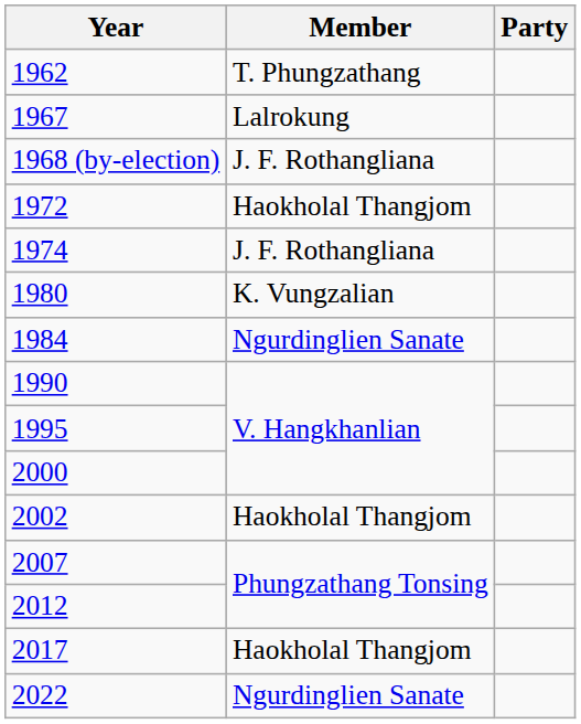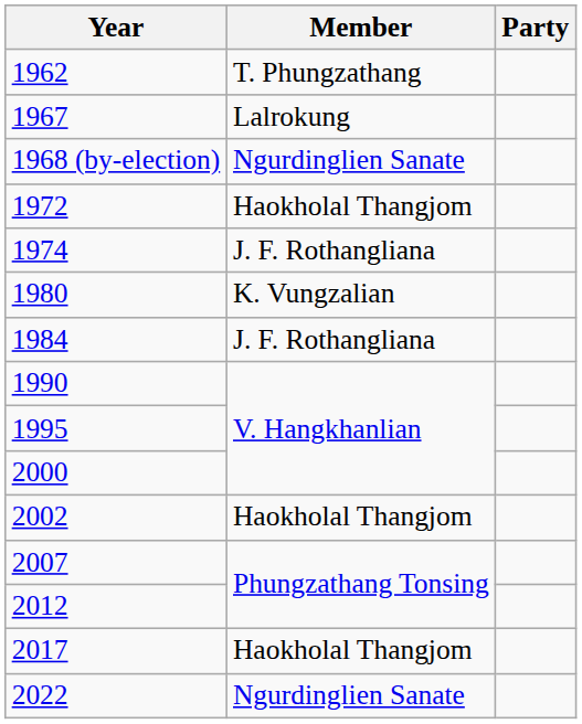 <table class="wikitable sortable">
 <tr>
 <th>Year</th>
 <th>Member</th>
 <th colspan="2">Party</th>
 </tr>
 <tr>
 <td><a href='#'>1962</a></td>
 <td>T. Phungzathang</td>
 <td></td>
 </tr>
 <tr>
 <td><a href='#'>1967</a></td>
 <td>Lalrokung</td>
 <td></td>
 </tr>
 <tr>
 <td><a href='#'>1968 (by-election)</a></td>
-<td>J. F. Rothangliana</td>
+<td><a href='#'>Ngurdinglien Sanate</a></td>
 <td></td>
 </tr>
 <tr>
 <td><a href='#'>1972</a></td>
 <td>Haokholal Thangjom</td>
 <td></td>
 </tr>
 <tr>
 <td><a href='#'>1974</a></td>
 <td>J. F. Rothangliana</td>
 <td></td>
 </tr>
 <tr>
 <td><a href='#'>1980</a></td>
 <td>K. Vungzalian</td>
 <td></td>
 </tr>
 <tr>
 <td><a href='#'>1984</a></td>
-<td><a href='#'>Ngurdinglien Sanate</a></td>
+<td>J. F. Rothangliana</td>
 <td></td>
 </tr>
 <tr>
 <td><a href='#'>1990</a></td>
 <td rowspan="3"><a href='#'>V. Hangkhanlian</a></td>
 <td></td>
 </tr>
 <tr>
 <td><a href='#'>1995</a></td>
 </tr>
 <tr>
 <td><a href='#'>2000</a></td>
 <td></td>
 </tr>
 <tr>
 <td><a href='#'>2002</a></td>
 <td>Haokholal Thangjom</td>
 <td></td>
 </tr>
 <tr>
 <td><a href='#'>2007</a></td>
 <td rowspan="2"><a href='#'>Phungzathang Tonsing</a></td>
 <td></td>
 </tr>
 <tr>
 <td><a href='#'>2012</a></td>
 </tr>
 <tr>
 <td><a href='#'>2017</a></td>
 <td>Haokholal Thangjom</td>
 <td></td>
 </tr>
 <tr>
 <td><a href='#'>2022</a></td>
 <td><a href='#'>Ngurdinglien Sanate</a></td>
 <td></td>
 </tr>
 </table>
